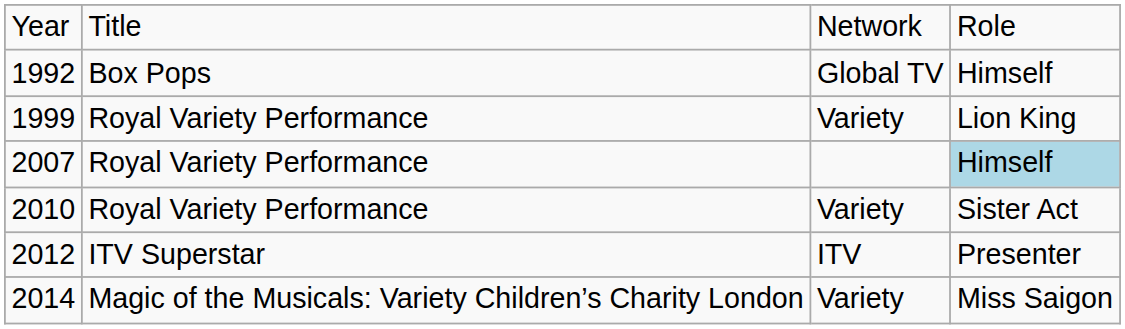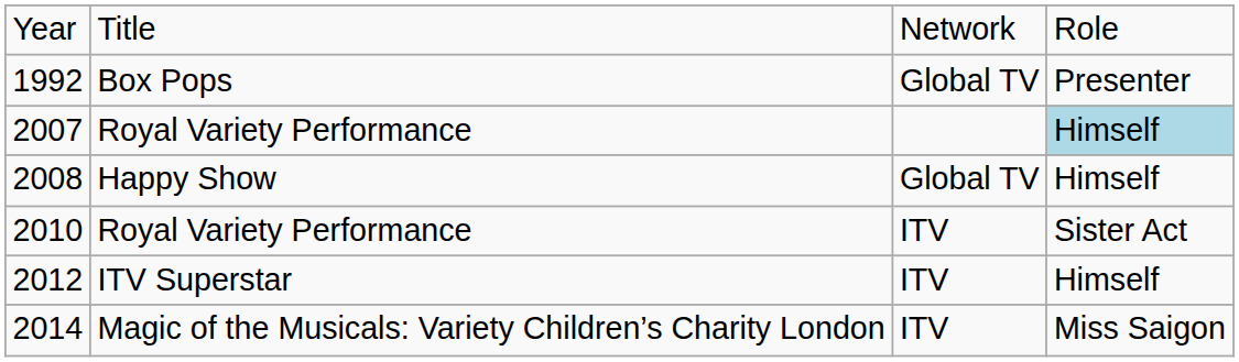 <table class="wikitable">
 <tr>
 <td>Year</td>
 <td>Title</td>
 <td>Network</td>
 <td>Role</td>
 </tr>
 <tr>
 <td>1992</td>
 <td>Box Pops</td>
 <td>Global TV</td>
-<td>Himself</td>
-</tr>
-<tr>
-<td>1999</td>
-<td>Royal Variety Performance</td>
-<td>Variety</td>
-<td>Lion King</td>
+<td>Presenter</td>
 </tr>
 <tr>
 <td>2007</td>
 <td>Royal Variety Performance</td>
 <td></td>
 <td style="background: lightblue;">Himself</td>
 </tr>
 <tr>
+<td>2008</td>
+<td>Happy Show</td>
+<td>Global TV</td>
+<td>Himself</td>
+</tr>
+<tr>
 <td>2010</td>
 <td>Royal Variety Performance</td>
-<td>Variety</td>
+<td>ITV</td>
 <td>Sister Act</td>
 </tr>
 <tr>
 <td>2012</td>
 <td>ITV Superstar</td>
 <td>ITV</td>
-<td>Presenter</td>
+<td>Himself</td>
 </tr>
 <tr>
 <td>2014</td>
 <td>Magic of the Musicals: Variety Children’s Charity London</td>
-<td>Variety</td>
+<td>ITV</td>
 <td>Miss Saigon</td>
 </tr>
 </table>
